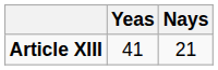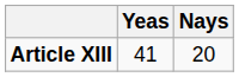 <table class="wikitable">
 <tr>
 <th></th>
 <th>Yeas</th>
 <th>Nays</th>
 </tr>
 <tr>
 <td><strong>Article XIII</strong></td>
 <td align="center">41</td>
-<td align="center">21</td>
+<td align="center">20</td>
 </tr>
 </table>
